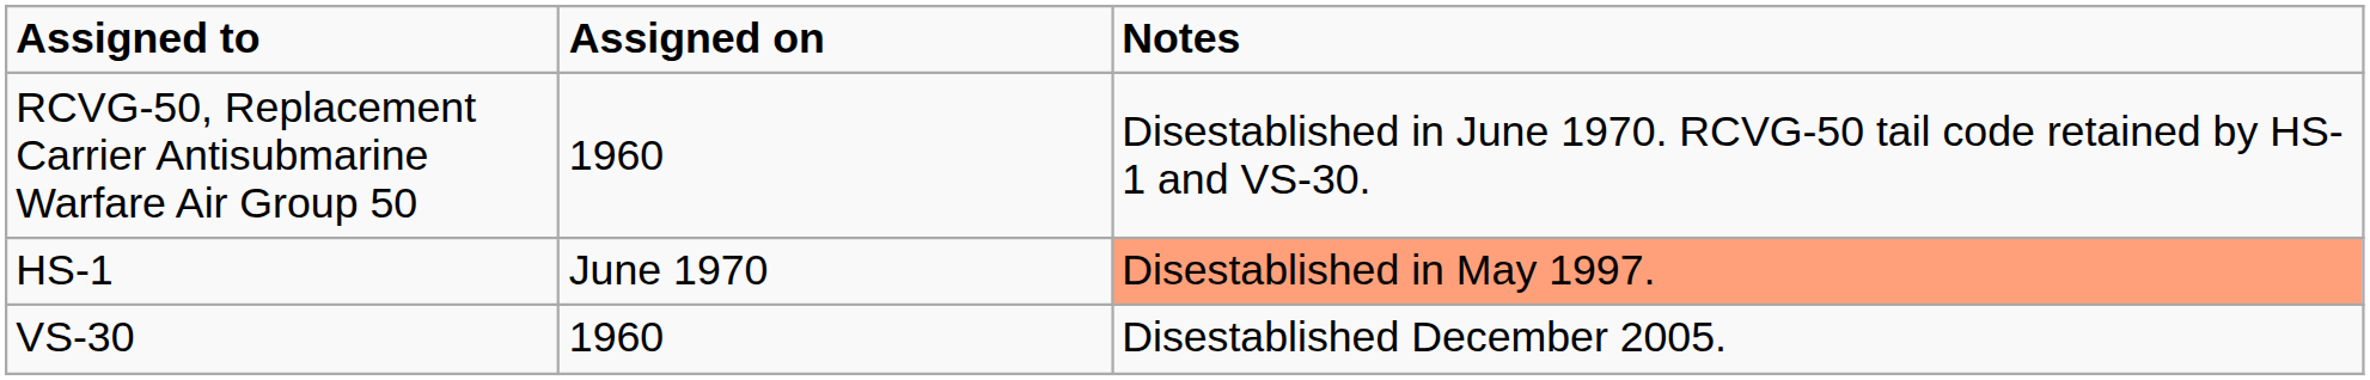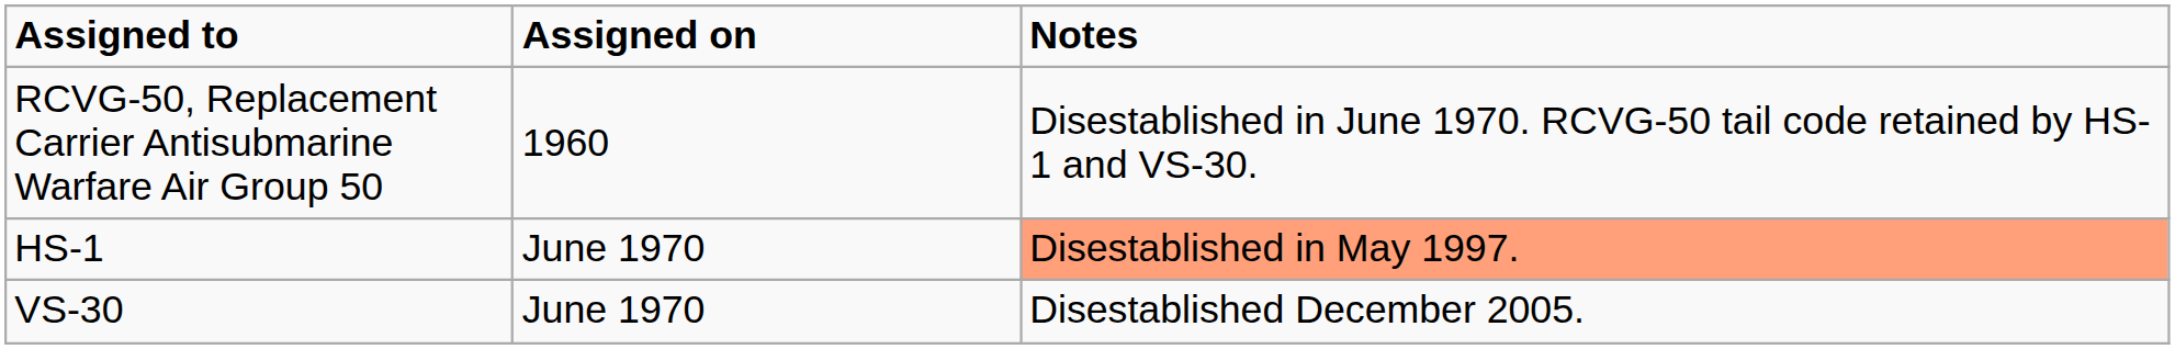 <table class="wikitable" style="width: 70%;">
 <tr>
 <td style="width: 200px;"><strong>Assigned to</strong></td>
 <td style="width: 200px;"><strong>Assigned on</strong></td>
 <td><strong>Notes</strong></td>
 </tr>
 <tr>
 <td>RCVG-50, Replacement Carrier Antisubmarine Warfare Air Group 50</td>
 <td>1960</td>
 <td>Disestablished in June 1970. RCVG-50 tail code retained by HS-1 and VS-30.</td>
 </tr>
 <tr>
 <td>HS-1</td>
 <td>June 1970</td>
 <td style="background: lightsalmon;">Disestablished in May 1997.</td>
 </tr>
 <tr>
 <td>VS-30</td>
-<td>1960</td>
+<td>June 1970</td>
 <td>Disestablished December 2005.</td>
 </tr>
 </table>
